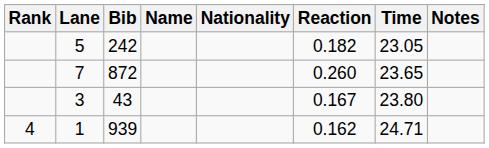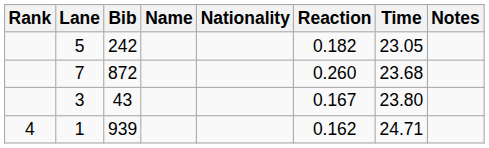 <table class="wikitable sortable" style="text-align:center">
 <tr>
 <th>Rank</th>
 <th>Lane</th>
 <th>Bib</th>
 <th>Name</th>
 <th>Nationality</th>
 <th>Reaction</th>
 <th>Time</th>
 <th>Notes</th>
 </tr>
 <tr>
 <td></td>
 <td>5</td>
 <td>242</td>
 <td align=left></td>
 <td align=left></td>
 <td>0.182</td>
 <td>23.05</td>
 <td></td>
 </tr>
 <tr>
 <td></td>
 <td>7</td>
 <td>872</td>
 <td align=left></td>
 <td align=left></td>
 <td>0.260</td>
-<td>23.65</td>
+<td>23.68</td>
 <td></td>
 </tr>
 <tr>
 <td></td>
 <td>3</td>
 <td>43</td>
 <td align=left></td>
 <td align=left></td>
 <td>0.167</td>
 <td>23.80</td>
 <td></td>
 </tr>
 <tr>
 <td>4</td>
 <td>1</td>
 <td>939</td>
 <td align=left></td>
 <td align=left></td>
 <td>0.162</td>
 <td>24.71</td>
 <td></td>
 </tr>
 </table>
